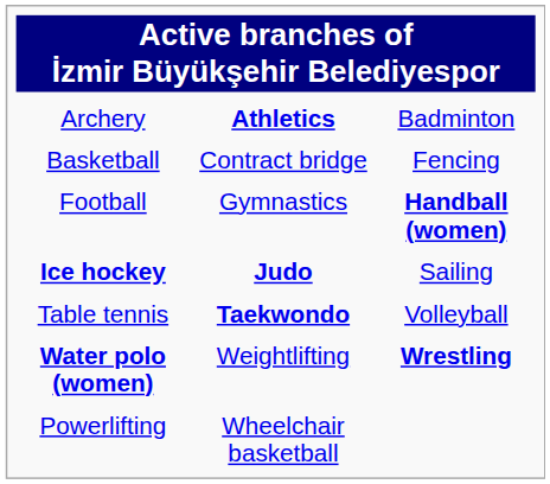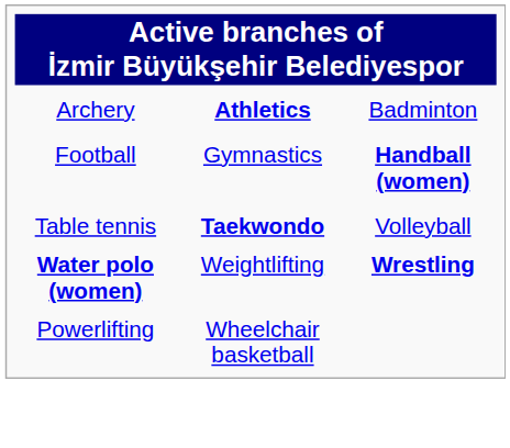 <table class="infobox" style="font-size: 88%; width: 22em; text-align: center">
 <tr>
 <th colspan=3 style="font-size: 125%; background-color:navy; color:white;  text-align: center">Active branches of<br>İzmir Büyükşehir Belediyespor</th>
 </tr>
 <tr>
 <th></th>
 <th></th>
 <th></th>
 </tr>
 <tr>
 <td><a href='#'>Archery</a></td>
 <th><a href='#'>Athletics</a></th>
 <td><a href='#'>Badminton</a></td>
 </tr>
 <tr>
 <th></th>
 <td></td>
 <td></td>
 </tr>
 <tr>
-<td><a href='#'>Basketball</a></td>
-<td><a href='#'>Contract bridge</a></td>
-<td><a href='#'>Fencing</a></td>
-</tr>
-<tr>
 <td></td>
 <td></td>
 <th></th>
 </tr>
 <tr>
 <td><a href='#'>Football</a></td>
 <td><a href='#'>Gymnastics</a></td>
 <th><strong><a href='#'>Handball (women)</a></strong></th>
 </tr>
 <tr>
 <td></td>
 <th></th>
 <th></th>
-</tr>
-<tr>
-<td><strong><a href='#'>Ice hockey</a></strong></td>
-<th><a href='#'>Judo</a></th>
-<td><a href='#'>Sailing</a></td>
 </tr>
 <tr>
 <th></th>
 <th></th>
 <th></th>
 </tr>
 <tr>
 <td><a href='#'>Table tennis</a></td>
 <th><a href='#'>Taekwondo</a></th>
 <td><a href='#'>Volleyball</a></td>
 </tr>
 <tr>
 <td></td>
 <th></th>
 <th></th>
 </tr>
 <tr>
 <td><strong><a href='#'>Water polo (women)</a></strong></td>
 <td><a href='#'>Weightlifting</a></td>
 <th><a href='#'>Wrestling</a></th>
 </tr>
 <tr>
 <th></th>
 <td></td>
 </tr>
 <tr>
 <td><a href='#'>Powerlifting</a></td>
 <td><a href='#'>Wheelchair basketball</a></td>
 </tr>
 </table>
